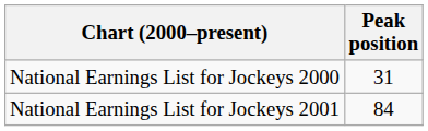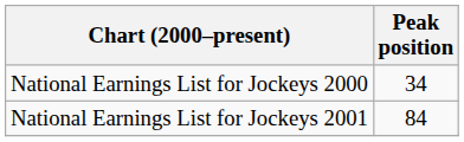 <table class="wikitable sortable">
 <tr>
 <th>Chart (2000–present)</th>
 <th>Peak<br>position</th>
 </tr>
 <tr>
 <td>National Earnings List for Jockeys 2000</td>
-<td style="text-align:center;">31</td>
+<td style="text-align:center;">34</td>
 </tr>
 <tr>
 <td>National Earnings List for Jockeys 2001</td>
 <td style="text-align:center;">84</td>
 </tr>
 <tr>
 </tr>
 </table>
